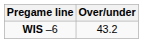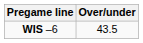 <table class="wikitable">
 <tr align="center">
 <th style=>Pregame line</th>
 <th style=>Over/under</th>
 </tr>
 <tr align="center">
 <td><strong>WIS</strong> –6</td>
-<td>43.2</td>
+<td>43.5</td>
 </tr>
 </table>
